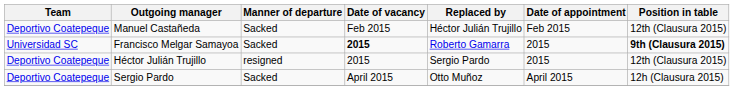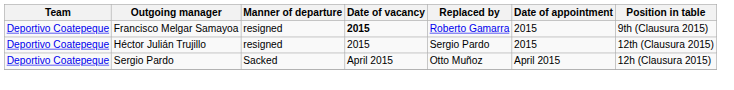 <table class="wikitable">
 <tr>
 <th>Team</th>
 <th>Outgoing manager</th>
 <th>Manner of departure</th>
 <th>Date of vacancy</th>
 <th>Replaced by</th>
 <th>Date of appointment</th>
 <th>Position in table</th>
 </tr>
 <tr>
 <td><a href='#'>Deportivo Coatepeque</a></td>
-<td> Manuel Castañeda</td>
-<td>Sacked</td>
-<td>Feb 2015</td>
-<td> Héctor Julián Trujillo</td>
-<td>Feb 2015</td>
-<td>12th (Clausura 2015)</td>
-</tr>
-<tr>
-<td><a href='#'>Universidad SC</a></td>
 <td> Francisco Melgar Samayoa</td>
-<td>Sacked</td>
+<td>resigned</td>
 <td><strong>2015</strong></td>
 <td> <a href='#'>Roberto Gamarra</a></td>
 <td>2015</td>
-<td><strong>9th (Clausura 2015)</strong></td>
+<td>9th (Clausura 2015)</td>
 </tr>
 <tr>
 <td><a href='#'>Deportivo Coatepeque</a></td>
 <td> Héctor Julián Trujillo</td>
 <td>resigned</td>
 <td>2015</td>
 <td> Sergio Pardo</td>
 <td>2015</td>
 <td>12th (Clausura 2015)</td>
 </tr>
 <tr>
 <td><a href='#'>Deportivo Coatepeque</a></td>
 <td> Sergio Pardo</td>
 <td>Sacked</td>
 <td>April 2015</td>
 <td> Otto Muñoz</td>
 <td>April 2015</td>
 <td>12h (Clausura 2015)</td>
 </tr>
 <tr>
 </tr>
 </table>
